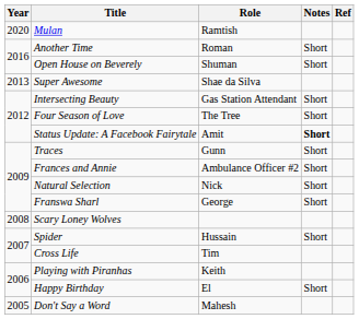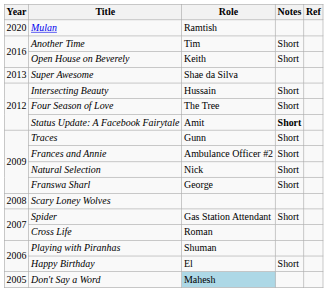 <table class="wikitable sortable">
 <tr>
 <th>Year</th>
 <th>Title</th>
 <th>Role</th>
 <th>Notes</th>
 <th>Ref</th>
 </tr>
 <tr>
 <td>2020</td>
 <td><a href='#'><em>Mulan</em></a></td>
 <td>Ramtish</td>
 <td></td>
 <td></td>
 </tr>
 <tr>
 <td rowspan="2">2016</td>
 <td><em>Another Time</em></td>
-<td>Roman</td>
+<td>Tim</td>
 <td>Short</td>
 <td></td>
 </tr>
 <tr>
 <td><em>Open House on Beverely</em></td>
-<td>Shuman</td>
+<td>Keith</td>
 <td>Short</td>
 <td></td>
 </tr>
 <tr>
 <td>2013</td>
 <td><em>Super Awesome</em></td>
 <td>Shae da Silva</td>
 <td></td>
 <td></td>
 </tr>
 <tr>
 <td rowspan="3">2012</td>
 <td><em>Intersecting Beauty</em></td>
-<td>Gas Station Attendant</td>
+<td>Hussain</td>
 <td>Short</td>
 <td></td>
 </tr>
 <tr>
 <td><em>Four Season of Love</em></td>
 <td>The Tree</td>
 <td>Short</td>
 <td></td>
 </tr>
 <tr>
 <td><em>Status Update: A Facebook Fairytale</em></td>
 <td>Amit</td>
 <td><strong>Short</strong></td>
 <td></td>
 </tr>
 <tr>
 <td rowspan="4">2009</td>
 <td><em>Traces</em></td>
 <td>Gunn</td>
 <td>Short</td>
 <td></td>
 </tr>
 <tr>
 <td><em>Frances and Annie</em></td>
 <td>Ambulance Officer #2</td>
 <td>Short</td>
 <td></td>
 </tr>
 <tr>
 <td><em>Natural Selection</em></td>
 <td>Nick</td>
 <td>Short</td>
 <td></td>
 </tr>
 <tr>
 <td><em>Franswa Sharl</em></td>
 <td>George</td>
 <td>Short</td>
 <td></td>
 </tr>
 <tr>
 <td>2008</td>
 <td><em>Scary Loney Wolves</em></td>
 <td></td>
 <td></td>
 <td></td>
 </tr>
 <tr>
 <td rowspan="2">2007</td>
 <td><em>Spider</em></td>
-<td>Hussain</td>
+<td>Gas Station Attendant</td>
 <td>Short</td>
 <td></td>
 </tr>
 <tr>
 <td><em>Cross Life</em></td>
-<td>Tim</td>
+<td>Roman</td>
 <td></td>
 <td></td>
 </tr>
 <tr>
 <td rowspan="2">2006</td>
 <td><em>Playing with Piranhas</em></td>
-<td>Keith</td>
+<td>Shuman</td>
 <td></td>
 <td></td>
 </tr>
 <tr>
 <td><em>Happy Birthday</em></td>
 <td>El</td>
 <td>Short</td>
 <td></td>
 </tr>
 <tr>
 <td>2005</td>
 <td><em>Don't Say a Word</em></td>
-<td>Mahesh</td>
+<td style="background: lightblue;">Mahesh</td>
 <td></td>
 <td></td>
 </tr>
 </table>
